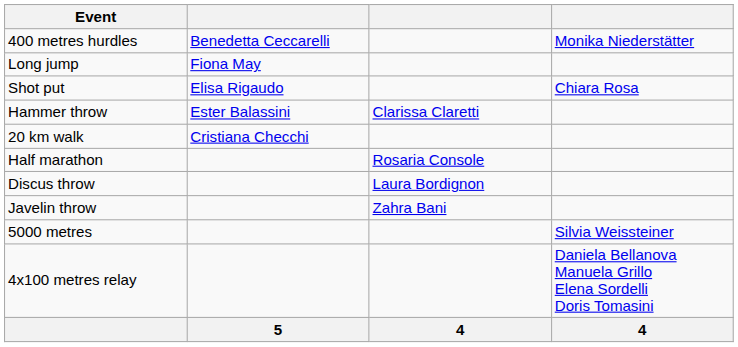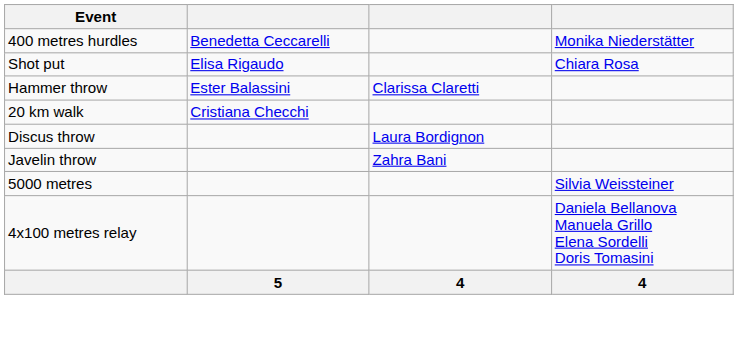 <table class="wikitable" width=55% style="font-size:90%; text-align:left;">
 <tr>
 <th width=25%>Event</th>
 <th width=25%></th>
 <th width=25%></th>
 <th width=25%></th>
 </tr>
 <tr>
 <td>400 metres hurdles</td>
 <td><a href='#'>Benedetta Ceccarelli</a></td>
 <td></td>
 <td><a href='#'>Monika Niederstätter</a></td>
-</tr>
-<tr>
-<td>Long jump</td>
-<td><a href='#'>Fiona May</a></td>
-<td></td>
-<td></td>
 </tr>
 <tr>
 <td>Shot put</td>
 <td><a href='#'>Elisa Rigaudo</a></td>
 <td></td>
 <td><a href='#'>Chiara Rosa</a></td>
 </tr>
 <tr>
 <td>Hammer throw</td>
 <td><a href='#'>Ester Balassini</a></td>
 <td><a href='#'>Clarissa Claretti</a></td>
 <td></td>
 </tr>
 <tr>
 <td>20 km walk</td>
 <td><a href='#'>Cristiana Checchi</a></td>
 <td></td>
-<td></td>
-</tr>
-<tr>
-<td>Half marathon</td>
-<td></td>
-<td><a href='#'>Rosaria Console</a></td>
 <td></td>
 </tr>
 <tr>
 <td>Discus throw</td>
 <td></td>
 <td><a href='#'>Laura Bordignon</a></td>
 <td></td>
 </tr>
 <tr>
 <td>Javelin throw</td>
 <td></td>
 <td><a href='#'>Zahra Bani</a></td>
 <td></td>
 </tr>
 <tr>
 <td>5000 metres</td>
 <td></td>
 <td></td>
 <td><a href='#'>Silvia Weissteiner</a></td>
 </tr>
 <tr>
 <td>4x100 metres relay</td>
 <td></td>
 <td></td>
 <td><a href='#'>Daniela Bellanova</a><br><a href='#'>Manuela Grillo</a><br><a href='#'>Elena Sordelli</a><br><a href='#'>Doris Tomasini</a></td>
 </tr>
 <tr>
 <th></th>
 <th>5</th>
 <th>4</th>
 <th>4</th>
 </tr>
 </table>
